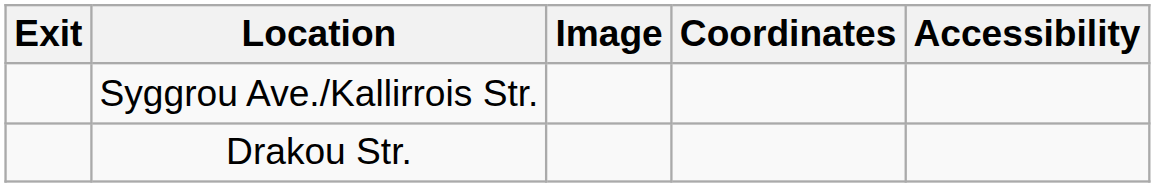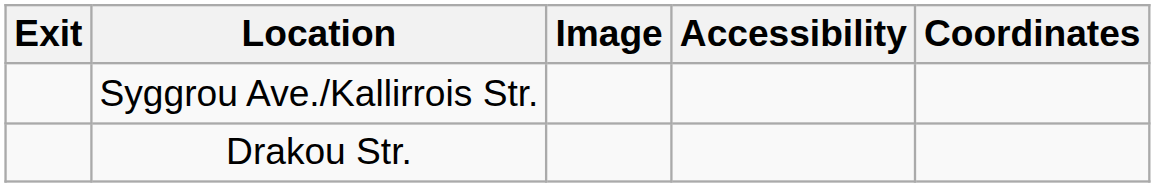 <table cellpadding="5" style="margin:0 auto; text-align:center;"  class="wikitable">
 <tr>
 <th>Exit</th>
 <th>Location</th>
 <th>Image</th>
+<th>Accessibility</th>
 <th>Coordinates</th>
-<th>Accessibility</th>
 </tr>
 <tr>
 <td></td>
 <td>Syggrou Ave./Kallirrois Str.</td>
 <td></td>
 <td></td>
 <td></td>
 </tr>
 <tr>
 <td></td>
 <td>Drakou Str.</td>
 <td></td>
 <td></td>
 <td></td>
 </tr>
 </table>
